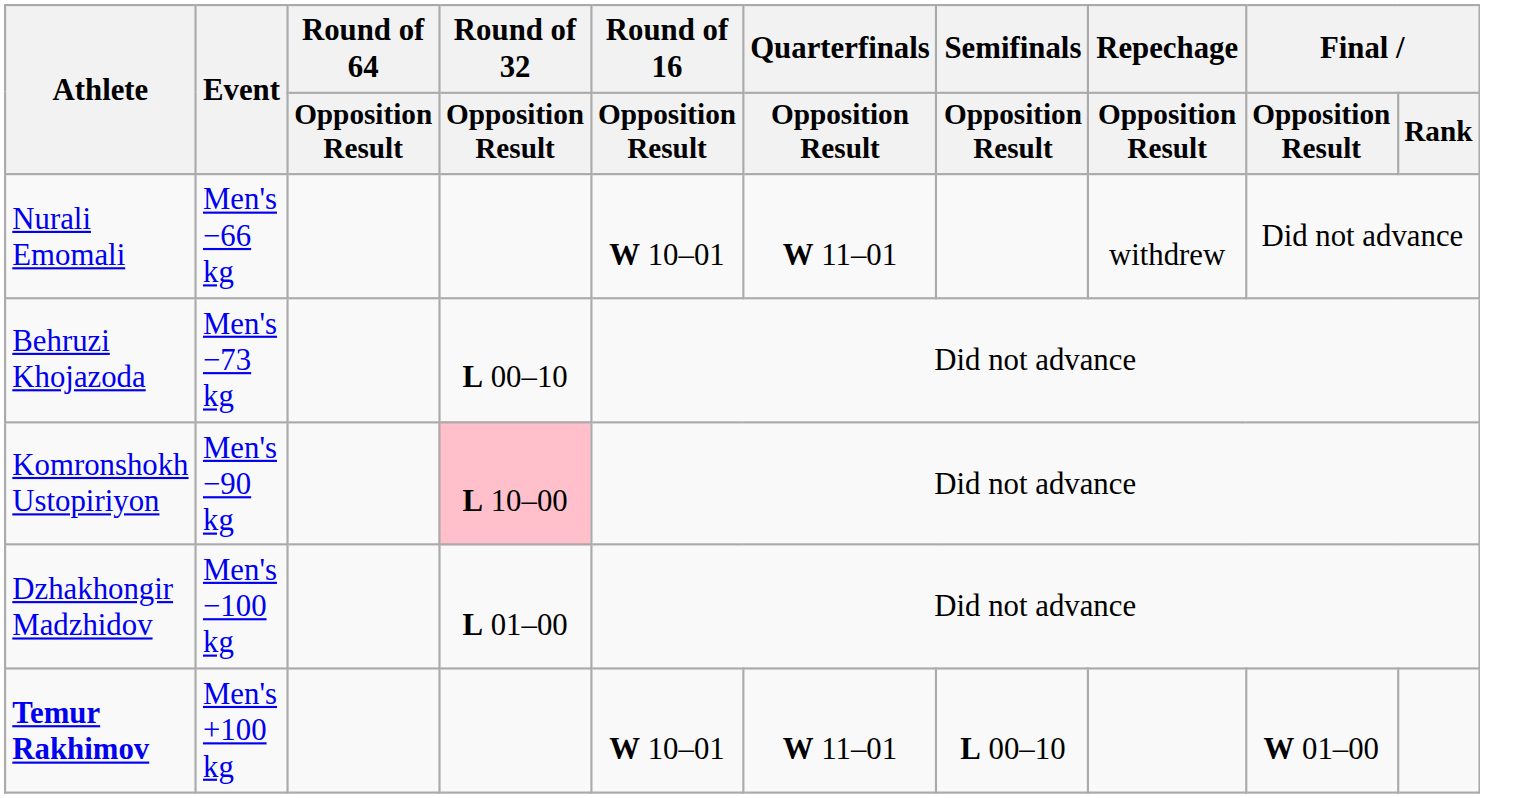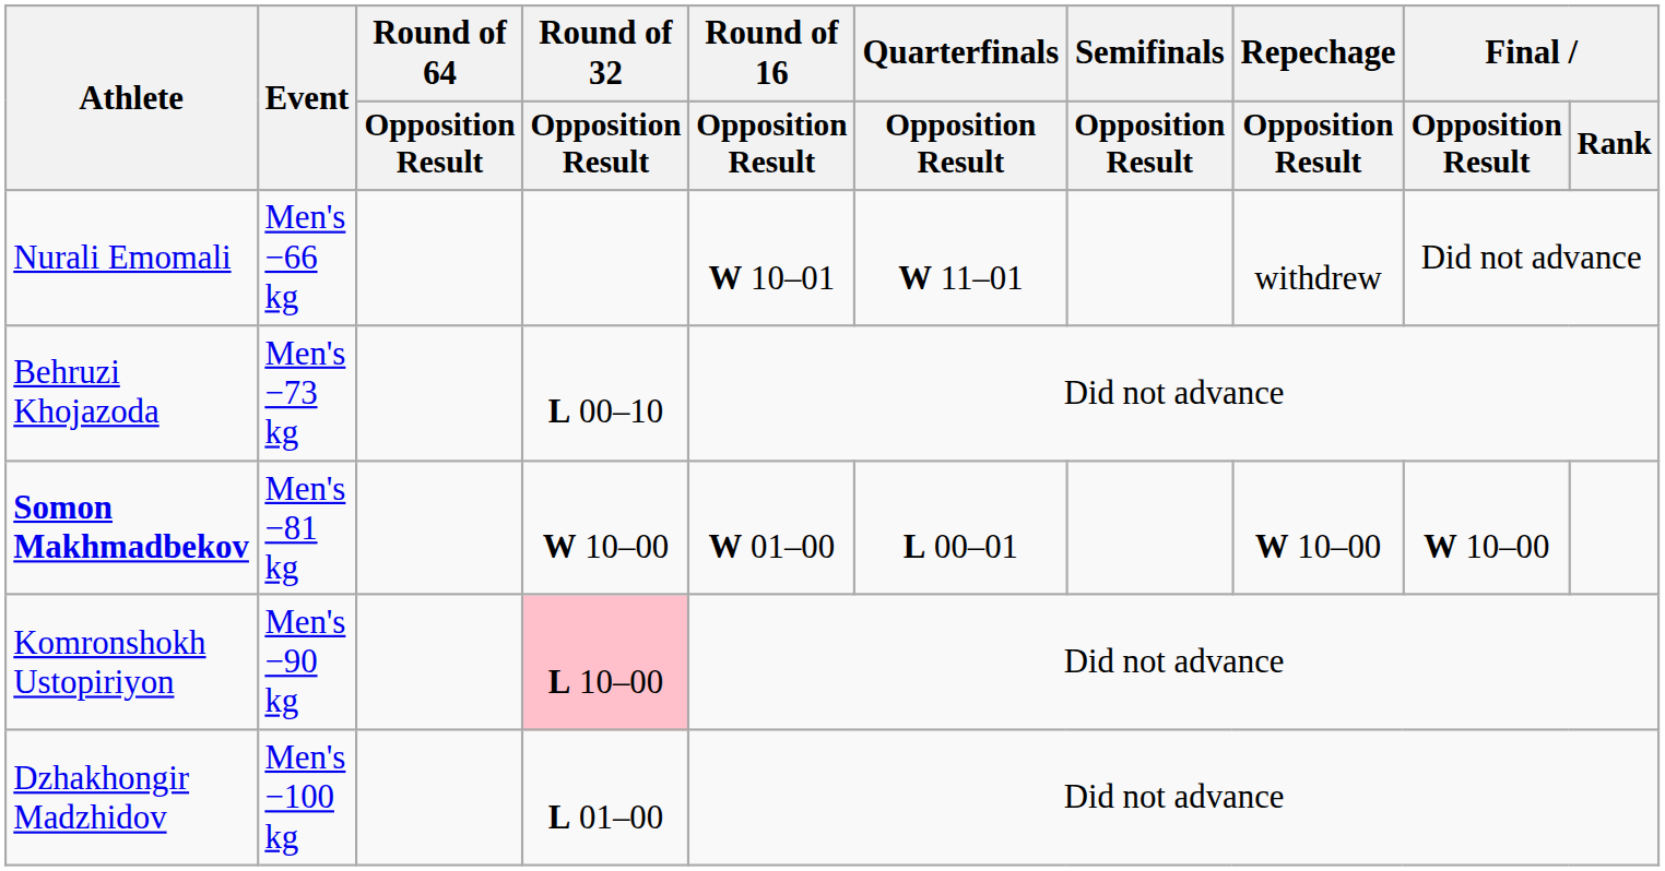 <table class="wikitable" style="font-size:90%">
 <tr>
 <th rowspan=2>Athlete</th>
 <th rowspan=2>Event</th>
 <th>Round of 64</th>
 <th>Round of 32</th>
 <th>Round of 16</th>
 <th>Quarterfinals</th>
 <th>Semifinals</th>
 <th>Repechage</th>
 <th colspan=2>Final / </th>
 </tr>
 <tr style="font-size:95%">
 <th>Opposition<br>Result</th>
 <th>Opposition<br>Result</th>
 <th>Opposition<br>Result</th>
 <th>Opposition<br>Result</th>
 <th>Opposition<br>Result</th>
 <th>Opposition<br>Result</th>
 <th>Opposition<br>Result</th>
 <th>Rank</th>
 </tr>
 <tr align=center>
 <td align=left><a href='#'>Nurali Emomali</a></td>
 <td align=left><a href='#'>Men's −66 kg</a></td>
 <td></td>
 <td></td>
 <td><br><strong>W</strong> 10–01</td>
 <td><br><strong>W</strong> 11–01</td>
 <td></td>
 <td><br>withdrew</td>
 <td colspan=2>Did not advance</td>
 </tr>
 <tr align=center>
 <td align=left><a href='#'>Behruzi Khojazoda</a></td>
 <td align=left><a href='#'>Men's −73 kg</a></td>
 <td></td>
 <td><br><strong>L</strong> 00–10</td>
 <td colspan=6>Did not advance</td>
 </tr>
 <tr align=center>
+<td align=left><strong><a href='#'>Somon Makhmadbekov</a></strong></td>
+<td align=left><a href='#'>Men's −81 kg</a></td>
+<td></td>
+<td><br><strong>W</strong> 10–00</td>
+<td><br><strong>W</strong> 01–00</td>
+<td><br><strong>L</strong> 00–01</td>
+<td></td>
+<td><br><strong>W</strong> 10–00</td>
+<td><br><strong>W</strong> 10–00</td>
+<td></td>
+</tr>
+<tr align=center>
 <td align=left><a href='#'>Komronshokh Ustopiriyon</a></td>
 <td align=left><a href='#'>Men's −90 kg</a></td>
 <td></td>
 <td style="background: pink;"><br><strong>L</strong> 10–00</td>
 <td colspan=6>Did not advance</td>
 </tr>
 <tr align=center>
 <td align=left><a href='#'>Dzhakhongir Madzhidov</a></td>
 <td align=left><a href='#'>Men's −100 kg</a></td>
 <td></td>
 <td><br><strong>L</strong> 01–00</td>
 <td colspan=6>Did not advance</td>
 </tr>
-<tr align=center>
-<td align=left><strong><a href='#'>Temur Rakhimov</a></strong></td>
-<td align=left><a href='#'>Men's +100 kg</a></td>
-<td></td>
-<td></td>
-<td><br><strong>W</strong> 10–01</td>
-<td><br><strong>W</strong> 11–01</td>
-<td><br><strong>L</strong> 00–10</td>
-<td></td>
-<td><br><strong>W</strong> 01–00</td>
-<td></td>
-</tr>
 </table>
